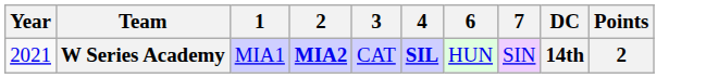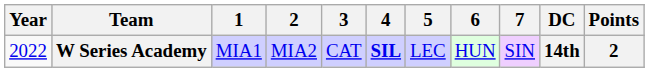 <table class="wikitable" style="text-align:center; font-size:85%">
 <tr>
 <th>Year</th>
 <th>Team</th>
 <th>1</th>
 <th>2</th>
 <th>3</th>
 <th>4</th>
+<th>5</th>
 <th>6</th>
 <th>7</th>
 <th>DC</th>
 <th>Points</th>
 </tr>
 <tr>
-<td><a href='#'>2021</a></td>
+<td><a href='#'>2022</a></td>
 <th nowrap>W Series Academy</th>
 <td style="background:#cfcfff;"><a href='#'>MIA1</a><br></td>
-<td style="background:#cfcfff;"><strong><a href='#'>MIA2</a><br></strong></td>
+<td style="background:#cfcfff;"><a href='#'>MIA2</a><br></td>
 <td style="background:#cfcfff;"><a href='#'>CAT</a><br></td>
 <td style="background:#cfcfff;"><strong><a href='#'>SIL</a><br></strong></td>
+<td style="background:#cfcfff;"><a href='#'>LEC</a><br></td>
 <td style="background:#dfffdf;"><a href='#'>HUN</a><br></td>
 <td style="background:#EFCFFF;"><a href='#'>SIN</a><br></td>
 <th>14th</th>
 <th>2</th>
 </tr>
 </table>
